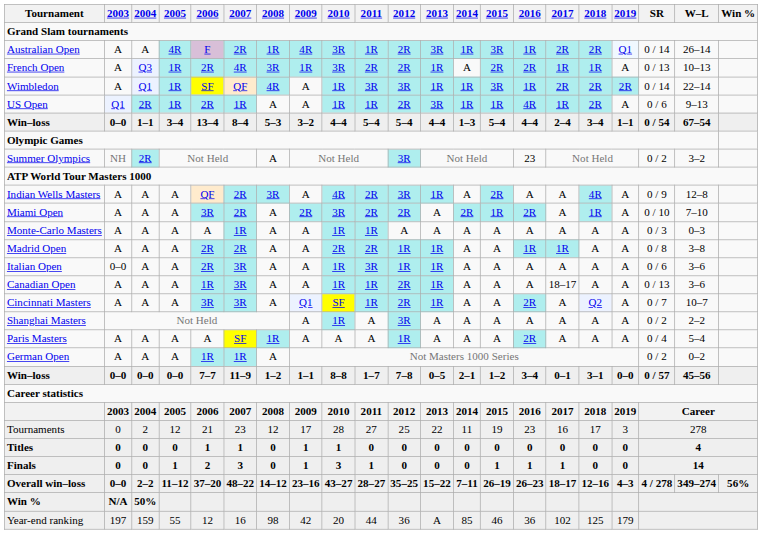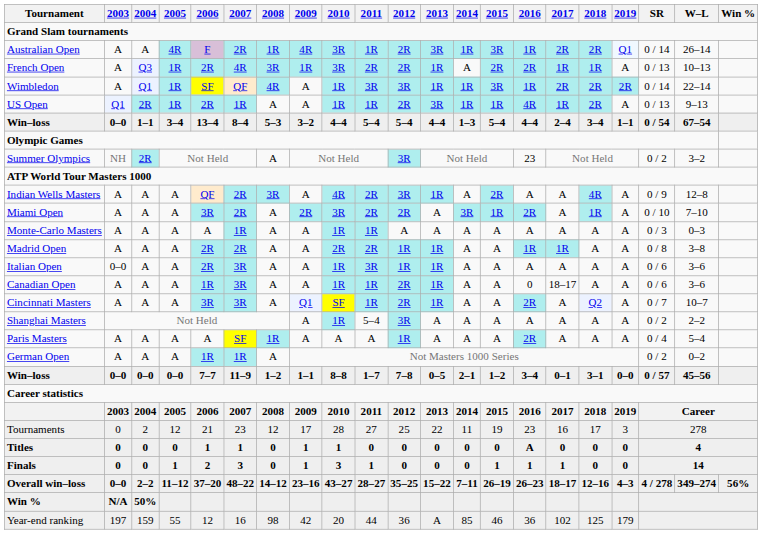 <table class=wikitable style=text-align:center;font-size:96%>
 <tr>
 <th>Tournament</th>
 <th><a href='#'>2003</a></th>
 <th><a href='#'>2004</a></th>
 <th><a href='#'>2005</a></th>
 <th><a href='#'>2006</a></th>
 <th><a href='#'>2007</a></th>
 <th><a href='#'>2008</a></th>
 <th><a href='#'>2009</a></th>
 <th><a href='#'>2010</a></th>
 <th><a href='#'>2011</a></th>
 <th><a href='#'>2012</a></th>
 <th><a href='#'>2013</a></th>
 <th><a href='#'>2014</a></th>
 <th><a href='#'>2015</a></th>
 <th><a href='#'>2016</a></th>
 <th><a href='#'>2017</a></th>
 <th><a href='#'>2018</a></th>
 <th><a href='#'>2019</a></th>
 <th>SR</th>
 <th>W–L</th>
 <th>Win %</th>
 </tr>
 <tr>
 <td colspan=21 align=left><strong>Grand Slam tournaments</strong></td>
 </tr>
 <tr>
 <td align=left><a href='#'>Australian Open</a></td>
 <td>A</td>
 <td>A</td>
 <td bgcolor=afeeee><a href='#'>4R</a></td>
 <td bgcolor=thistle><a href='#'>F</a></td>
 <td bgcolor=afeeee><a href='#'>2R</a></td>
 <td bgcolor=afeeee><a href='#'>1R</a></td>
 <td bgcolor=afeeee><a href='#'>4R</a></td>
 <td bgcolor=afeeee><a href='#'>3R</a></td>
 <td bgcolor=afeeee><a href='#'>1R</a></td>
 <td bgcolor=afeeee><a href='#'>2R</a></td>
 <td bgcolor=afeeee><a href='#'>3R</a></td>
 <td bgcolor=afeeee><a href='#'>1R</a></td>
 <td bgcolor=afeeee><a href='#'>3R</a></td>
 <td bgcolor=afeeee><a href='#'>1R</a></td>
 <td bgcolor=afeeee><a href='#'>2R</a></td>
 <td bgcolor=afeeee><a href='#'>2R</a></td>
 <td bgcolor=f0f8ff><a href='#'>Q1</a></td>
 <td>0 / 14</td>
 <td>26–14</td>
 <td></td>
 </tr>
 <tr>
 <td align=left><a href='#'>French Open</a></td>
 <td>A</td>
 <td bgcolor=ecf2ff><a href='#'>Q3</a></td>
 <td bgcolor=afeeee><a href='#'>1R</a></td>
 <td bgcolor=afeeee><a href='#'>2R</a></td>
 <td bgcolor=afeeee><a href='#'>4R</a></td>
 <td bgcolor=afeeee><a href='#'>3R</a></td>
 <td bgcolor=afeeee><a href='#'>1R</a></td>
 <td bgcolor=afeeee><a href='#'>3R</a></td>
 <td bgcolor=afeeee><a href='#'>2R</a></td>
 <td bgcolor=afeeee><a href='#'>2R</a></td>
 <td bgcolor=afeeee><a href='#'>1R</a></td>
 <td>A</td>
 <td bgcolor=afeeee><a href='#'>2R</a></td>
 <td bgcolor=afeeee><a href='#'>2R</a></td>
 <td bgcolor=afeeee><a href='#'>1R</a></td>
 <td bgcolor=afeeee><a href='#'>1R</a></td>
 <td>A</td>
 <td>0 / 13</td>
 <td>10–13</td>
 <td></td>
 </tr>
 <tr>
 <td align=left><a href='#'>Wimbledon</a></td>
 <td>A</td>
 <td bgcolor=ecf2ff><a href='#'>Q1</a></td>
 <td bgcolor=afeeee><a href='#'>1R</a></td>
 <td bgcolor=yellow><a href='#'>SF</a></td>
 <td bgcolor=ffebcd><a href='#'>QF</a></td>
 <td bgcolor=afeeee><a href='#'>4R</a></td>
 <td>A</td>
 <td bgcolor=afeeee><a href='#'>1R</a></td>
 <td bgcolor=afeeee><a href='#'>3R</a></td>
 <td bgcolor=afeeee><a href='#'>3R</a></td>
 <td bgcolor=afeeee><a href='#'>1R</a></td>
 <td bgcolor=afeeee><a href='#'>1R</a></td>
 <td bgcolor=afeeee><a href='#'>3R</a></td>
 <td bgcolor=afeeee><a href='#'>1R</a></td>
 <td bgcolor=afeeee><a href='#'>2R</a></td>
 <td bgcolor=afeeee><a href='#'>2R</a></td>
 <td bgcolor=afeeee><a href='#'>2R</a></td>
 <td>0 / 14</td>
 <td>22–14</td>
 <td></td>
 </tr>
 <tr>
 <td align=left><a href='#'>US Open</a></td>
 <td bgcolor=ecf2ff><a href='#'>Q1</a></td>
 <td bgcolor=afeeee><a href='#'>2R</a></td>
 <td bgcolor=afeeee><a href='#'>1R</a></td>
 <td bgcolor=afeeee><a href='#'>2R</a></td>
 <td bgcolor=afeeee><a href='#'>1R</a></td>
 <td>A</td>
 <td>A</td>
 <td bgcolor=afeeee><a href='#'>1R</a></td>
 <td bgcolor=afeeee><a href='#'>1R</a></td>
 <td bgcolor=afeeee><a href='#'>2R</a></td>
 <td bgcolor=afeeee><a href='#'>3R</a></td>
 <td bgcolor=afeeee><a href='#'>1R</a></td>
 <td bgcolor=afeeee><a href='#'>1R</a></td>
 <td bgcolor=afeeee><a href='#'>4R</a></td>
 <td bgcolor=afeeee><a href='#'>1R</a></td>
 <td bgcolor=afeeee><a href='#'>2R</a></td>
 <td>A</td>
-<td>0 / 6</td>
+<td>0 / 13</td>
 <td>9–13</td>
 <td></td>
 </tr>
 <tr style="font-weight:bold; background:#efefef;">
 <td style=text-align:left>Win–loss</td>
 <td>0–0</td>
 <td>1–1</td>
 <td>3–4</td>
 <td>13–4</td>
 <td>8–4</td>
 <td>5–3</td>
 <td>3–2</td>
 <td>4–4</td>
 <td>5–4</td>
 <td>5–4</td>
 <td>4–4</td>
 <td>1–3</td>
 <td>5–4</td>
 <td>4–4</td>
 <td>2–4</td>
 <td>3–4</td>
 <td>1–1</td>
 <td>0 / 54</td>
 <td>67–54</td>
 <td></td>
 </tr>
 <tr>
 <td colspan=20 align=left><strong>Olympic Games</strong></td>
 </tr>
 <tr>
 <td align=left><a href='#'>Summer Olympics</a></td>
 <td style=color:#767676>NH</td>
 <td bgcolor=afeeee><a href='#'>2R</a></td>
 <td colspan=3 style=color:#767676>Not Held</td>
 <td>A</td>
 <td colspan=3 style=color:#767676>Not Held</td>
 <td bgcolor=afeeee><a href='#'>3R</a></td>
 <td colspan=3 style=color:#767676>Not Held</td>
 <td>23</td>
 <td colspan=3 style=color:#767676>Not Held</td>
 <td>0 / 2</td>
 <td>3–2</td>
 <td></td>
 </tr>
 <tr>
 <td colspan=21 align=left><strong>ATP World Tour Masters 1000</strong></td>
 </tr>
 <tr>
 <td align=left><a href='#'>Indian Wells Masters</a></td>
 <td>A</td>
 <td>A</td>
 <td>A</td>
 <td bgcolor=ffebcd><a href='#'>QF</a></td>
 <td bgcolor=afeeee><a href='#'>2R</a></td>
 <td bgcolor=afeeee><a href='#'>3R</a></td>
 <td>A</td>
 <td bgcolor=afeeee><a href='#'>4R</a></td>
 <td bgcolor=afeeee><a href='#'>2R</a></td>
 <td bgcolor=afeeee><a href='#'>3R</a></td>
 <td bgcolor=afeeee><a href='#'>1R</a></td>
 <td>A</td>
 <td bgcolor=afeeee><a href='#'>2R</a></td>
 <td>A</td>
 <td>A</td>
 <td bgcolor=afeeee><a href='#'>4R</a></td>
 <td>A</td>
 <td>0 / 9</td>
 <td>12–8</td>
 <td></td>
 </tr>
 <tr>
 <td align=left><a href='#'>Miami Open</a></td>
 <td>A</td>
 <td>A</td>
 <td>A</td>
 <td bgcolor=afeeee><a href='#'>3R</a></td>
 <td bgcolor=afeeee><a href='#'>2R</a></td>
 <td>A</td>
 <td bgcolor=afeeee><a href='#'>2R</a></td>
 <td bgcolor=afeeee><a href='#'>3R</a></td>
 <td bgcolor=afeeee><a href='#'>2R</a></td>
 <td bgcolor=afeeee><a href='#'>2R</a></td>
 <td>A</td>
-<td bgcolor=afeeee><a href='#'>2R</a></td>
+<td bgcolor=afeeee><a href='#'>3R</a></td>
 <td bgcolor=afeeee><a href='#'>1R</a></td>
 <td bgcolor=afeeee><a href='#'>2R</a></td>
 <td>A</td>
 <td bgcolor=afeeee><a href='#'>1R</a></td>
 <td>A</td>
 <td>0 / 10</td>
 <td>7–10</td>
 <td></td>
 </tr>
 <tr>
 <td align=left><a href='#'>Monte-Carlo Masters</a></td>
 <td>A</td>
 <td>A</td>
 <td>A</td>
 <td>A</td>
 <td bgcolor=afeeee><a href='#'>1R</a></td>
 <td>A</td>
 <td>A</td>
 <td bgcolor=afeeee><a href='#'>1R</a></td>
 <td bgcolor=afeeee><a href='#'>1R</a></td>
 <td>A</td>
 <td>A</td>
 <td>A</td>
 <td>A</td>
 <td>A</td>
 <td>A</td>
 <td>A</td>
 <td>A</td>
 <td>0 / 3</td>
 <td>0–3</td>
 <td></td>
 </tr>
 <tr>
 <td align=left><a href='#'>Madrid Open</a></td>
 <td>A</td>
 <td>A</td>
 <td>A</td>
 <td bgcolor=afeeee><a href='#'>2R</a></td>
 <td bgcolor=afeeee><a href='#'>2R</a></td>
 <td>A</td>
 <td>A</td>
 <td bgcolor=afeeee><a href='#'>2R</a></td>
 <td bgcolor=afeeee><a href='#'>2R</a></td>
 <td bgcolor=afeeee><a href='#'>1R</a></td>
 <td bgcolor=afeeee><a href='#'>1R</a></td>
 <td>A</td>
 <td>A</td>
 <td bgcolor=afeeee><a href='#'>1R</a></td>
 <td bgcolor=afeeee><a href='#'>1R</a></td>
 <td>A</td>
 <td>A</td>
 <td>0 / 8</td>
 <td>3–8</td>
 <td></td>
 </tr>
 <tr>
 <td align=left><a href='#'>Italian Open</a></td>
 <td>0–0</td>
 <td>A</td>
 <td>A</td>
 <td bgcolor=afeeee><a href='#'>2R</a></td>
 <td bgcolor=afeeee><a href='#'>3R</a></td>
 <td>A</td>
 <td>A</td>
 <td bgcolor=afeeee><a href='#'>1R</a></td>
 <td bgcolor=afeeee><a href='#'>3R</a></td>
 <td bgcolor=afeeee><a href='#'>1R</a></td>
 <td bgcolor=afeeee><a href='#'>1R</a></td>
 <td>A</td>
 <td>A</td>
 <td>A</td>
 <td>A</td>
 <td>A</td>
 <td>A</td>
 <td>0 / 6</td>
 <td>3–6</td>
 <td></td>
 </tr>
 <tr>
 <td align=left><a href='#'>Canadian Open</a></td>
 <td>A</td>
 <td>A</td>
 <td>A</td>
 <td bgcolor=afeeee><a href='#'>1R</a></td>
 <td bgcolor=afeeee><a href='#'>3R</a></td>
 <td>A</td>
 <td>A</td>
 <td bgcolor=afeeee><a href='#'>1R</a></td>
 <td bgcolor=afeeee><a href='#'>1R</a></td>
 <td bgcolor=afeeee><a href='#'>2R</a></td>
 <td bgcolor=afeeee><a href='#'>1R</a></td>
 <td>A</td>
 <td>A</td>
-<td>A</td>
+<td>0</td>
 <td>18–17</td>
 <td>A</td>
 <td>A</td>
-<td>0 / 13</td>
+<td>0 / 6</td>
 <td>3–6</td>
 <td></td>
 </tr>
 <tr>
 <td align=left><a href='#'>Cincinnati Masters</a></td>
 <td>A</td>
 <td>A</td>
 <td>A</td>
 <td bgcolor=afeeee><a href='#'>3R</a></td>
 <td bgcolor=afeeee><a href='#'>3R</a></td>
 <td>A</td>
 <td bgcolor=ecf2ff><a href='#'>Q1</a></td>
 <td bgcolor=yellow><a href='#'>SF</a></td>
 <td bgcolor=afeeee><a href='#'>1R</a></td>
 <td bgcolor=afeeee><a href='#'>2R</a></td>
 <td bgcolor=afeeee><a href='#'>1R</a></td>
 <td>A</td>
 <td>A</td>
 <td bgcolor=afeeee><a href='#'>2R</a></td>
 <td>A</td>
 <td bgcolor=ecf2ff><a href='#'>Q2</a></td>
 <td>A</td>
 <td>0 / 7</td>
 <td>10–7</td>
 <td></td>
 </tr>
 <tr>
 <td align=left><a href='#'>Shanghai Masters</a></td>
 <td colspan=6 style=color:#767676>Not Held</td>
 <td>A</td>
 <td bgcolor=afeeee><a href='#'>1R</a></td>
-<td>A</td>
+<td>5–4</td>
 <td bgcolor=afeeee><a href='#'>3R</a></td>
 <td>A</td>
 <td>A</td>
 <td>A</td>
 <td>A</td>
 <td>A</td>
 <td>A</td>
 <td>A</td>
 <td>0 / 2</td>
 <td>2–2</td>
 <td></td>
 </tr>
 <tr>
 <td align=left><a href='#'>Paris Masters</a></td>
 <td>A</td>
 <td>A</td>
 <td>A</td>
 <td>A</td>
 <td bgcolor=yellow><a href='#'>SF</a></td>
 <td bgcolor=afeeee><a href='#'>1R</a></td>
 <td>A</td>
 <td>A</td>
 <td>A</td>
 <td bgcolor=afeeee><a href='#'>1R</a></td>
 <td>A</td>
 <td>A</td>
 <td>A</td>
 <td bgcolor=afeeee><a href='#'>2R</a></td>
 <td>A</td>
 <td>A</td>
 <td>A</td>
 <td>0 / 4</td>
 <td>5–4</td>
 <td></td>
 </tr>
 <tr>
 <td align=left><a href='#'>German Open</a></td>
 <td>A</td>
 <td>A</td>
 <td>A</td>
 <td bgcolor=afeeee><a href='#'>1R</a></td>
 <td bgcolor=afeeee><a href='#'>1R</a></td>
 <td>A</td>
 <td colspan=11 style=color:#767676>Not Masters 1000 Series</td>
 <td>0 / 2</td>
 <td>0–2</td>
 <td></td>
 </tr>
 <tr style="font-weight:bold; background:#efefef;">
 <td style=text-align:left>Win–loss</td>
 <td>0–0</td>
 <td>0–0</td>
 <td>0–0</td>
 <td>7–7</td>
 <td>11–9</td>
 <td>1–2</td>
 <td>1–1</td>
 <td>8–8</td>
 <td>1–7</td>
 <td>7–8</td>
 <td>0–5</td>
 <td>2–1</td>
 <td>1–2</td>
 <td>3–4</td>
 <td>0–1</td>
 <td>3–1</td>
 <td>0–0</td>
 <td>0 / 57</td>
 <td>45–56</td>
 <td></td>
 </tr>
 <tr>
 <td colspan=21 align=left><strong>Career statistics</strong></td>
 </tr>
 <tr>
 <th></th>
 <th>2003</th>
 <th>2004</th>
 <th>2005</th>
 <th>2006</th>
 <th>2007</th>
 <th>2008</th>
 <th>2009</th>
 <th>2010</th>
 <th>2011</th>
 <th>2012</th>
 <th>2013</th>
 <th>2014</th>
 <th>2015</th>
 <th>2016</th>
 <th>2017</th>
 <th>2018</th>
 <th>2019</th>
 <th colspan="3">Career</th>
 </tr>
 <tr bgcolor=efefef>
 <td align=left>Tournaments</td>
 <td>0</td>
 <td>2</td>
 <td>12</td>
 <td>21</td>
 <td>23</td>
 <td>12</td>
 <td>17</td>
 <td>28</td>
 <td>27</td>
 <td>25</td>
 <td>22</td>
 <td>11</td>
 <td>19</td>
 <td>23</td>
 <td>16</td>
 <td>17</td>
 <td>3</td>
 <td colspan=3>278</td>
 </tr>
 <tr style="font-weight:bold; background:#efefef;">
 <td style=text-align:left>Titles</td>
 <td>0</td>
 <td>0</td>
 <td>0</td>
 <td>1</td>
 <td>1</td>
 <td>0</td>
 <td>1</td>
 <td>1</td>
 <td>0</td>
 <td>0</td>
 <td>0</td>
 <td>0</td>
 <td>0</td>
-<td>0</td>
+<td>A</td>
 <td>0</td>
 <td>0</td>
 <td>0</td>
 <td colspan=3>4</td>
 </tr>
 <tr style="font-weight:bold; background:#efefef;">
 <td style=text-align:left>Finals</td>
 <td>0</td>
 <td>0</td>
 <td>1</td>
 <td>2</td>
 <td>3</td>
 <td>0</td>
 <td>1</td>
 <td>3</td>
 <td>1</td>
 <td>0</td>
 <td>0</td>
 <td>0</td>
 <td>1</td>
 <td>1</td>
 <td>1</td>
 <td>0</td>
 <td>0</td>
 <td colspan=3>14</td>
 </tr>
 <tr style="font-weight:bold; background:#efefef;">
 <td style=text-align:left>Overall win–loss</td>
 <td>0–0</td>
 <td>2–2</td>
 <td>11–12</td>
 <td>37–20</td>
 <td>48–22</td>
 <td>14–12</td>
 <td>23–16</td>
 <td>43–27</td>
 <td>28–27</td>
 <td>35–25</td>
 <td>15–22</td>
 <td>7–11</td>
 <td>26–19</td>
 <td>26–23</td>
 <td>18–17</td>
 <td>12–16</td>
 <td>4–3</td>
 <td>4 / 278</td>
 <td>349–274</td>
 <td>56%</td>
 </tr>
 <tr style="font-weight:bold;background:#efefef;">
 <td style=text-align:left>Win %</td>
 <td>N/A</td>
 <td>50%</td>
 <td></td>
 <td></td>
 <td></td>
 <td></td>
 <td></td>
 <td></td>
 <td></td>
 <td></td>
 <td></td>
 <td></td>
 <td></td>
 <td></td>
 <td></td>
 <td></td>
 <td></td>
 <td colspan=3></td>
 </tr>
 <tr bgcolor=efefef>
 <td align=left>Year-end ranking</td>
 <td>197</td>
 <td>159</td>
 <td>55</td>
 <td>12</td>
 <td>16</td>
 <td>98</td>
 <td>42</td>
 <td>20</td>
 <td>44</td>
 <td>36</td>
 <td>A</td>
 <td>85</td>
 <td>46</td>
 <td>36</td>
 <td>102</td>
 <td>125</td>
 <td>179</td>
 <td colspan=3></td>
 </tr>
 </table>
